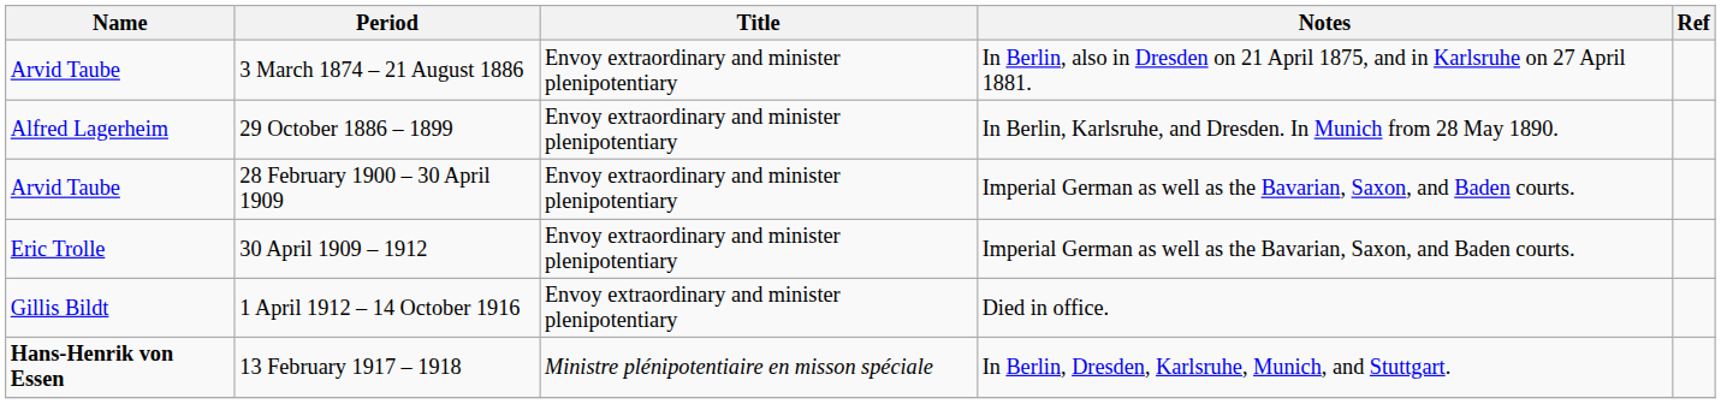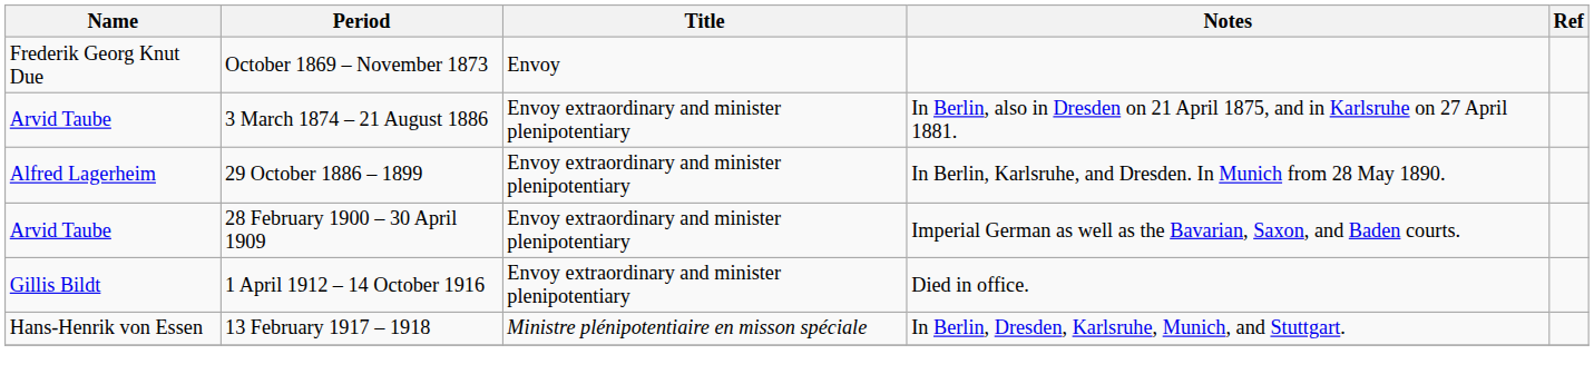 <table class="wikitable">
 <tr>
 <th>Name</th>
 <th>Period</th>
 <th>Title</th>
 <th>Notes</th>
 <th>Ref</th>
+</tr>
+<tr>
+<td>Frederik Georg Knut Due</td>
+<td>October 1869 – November 1873</td>
+<td>Envoy</td>
+<td></td>
+<td></td>
 </tr>
 <tr>
 <td><a href='#'>Arvid Taube</a></td>
 <td>3 March 1874 – 21 August 1886</td>
 <td>Envoy extraordinary and minister plenipotentiary</td>
 <td>In <a href='#'>Berlin</a>, also in <a href='#'>Dresden</a> on 21 April 1875, and in <a href='#'>Karlsruhe</a> on 27 April 1881.</td>
 <td></td>
 </tr>
 <tr>
 <td><a href='#'>Alfred Lagerheim</a></td>
 <td>29 October 1886 – 1899</td>
 <td>Envoy extraordinary and minister plenipotentiary</td>
 <td>In Berlin, Karlsruhe, and Dresden. In <a href='#'>Munich</a> from 28 May 1890.</td>
 <td></td>
 </tr>
 <tr>
 <td><a href='#'>Arvid Taube</a></td>
 <td>28 February 1900 – 30 April 1909</td>
 <td>Envoy extraordinary and minister plenipotentiary</td>
 <td>Imperial German as well as the <a href='#'>Bavarian</a>, <a href='#'>Saxon</a>, and <a href='#'>Baden</a> courts.</td>
 <td></td>
 </tr>
 <tr>
-<td><a href='#'>Eric Trolle</a></td>
-<td>30 April 1909 – 1912</td>
-<td>Envoy extraordinary and minister plenipotentiary</td>
-<td>Imperial German as well as the Bavarian, Saxon, and Baden courts.</td>
-<td></td>
-</tr>
-<tr>
 <td><a href='#'>Gillis Bildt</a></td>
 <td>1 April 1912 – 14 October 1916</td>
 <td>Envoy extraordinary and minister plenipotentiary</td>
 <td>Died in office.</td>
 <td></td>
 </tr>
 <tr>
-<td><strong>Hans-Henrik von Essen</strong></td>
+<td>Hans-Henrik von Essen</td>
 <td>13 February 1917 – 1918</td>
 <td><em>Ministre plénipotentiaire en misson spéciale</em></td>
 <td>In <a href='#'>Berlin</a>, <a href='#'>Dresden</a>, <a href='#'>Karlsruhe</a>, <a href='#'>Munich</a>, and <a href='#'>Stuttgart</a>.</td>
 <td></td>
 </tr>
 <tr>
 </tr>
 </table>
